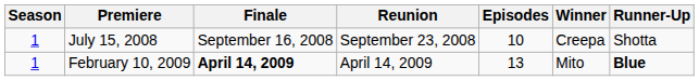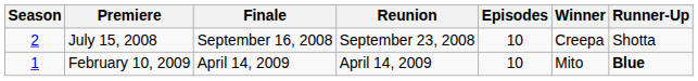 <table class="wikitable">
 <tr>
 <th>Season</th>
 <th>Premiere</th>
 <th>Finale</th>
 <th>Reunion</th>
 <th>Episodes</th>
 <th>Winner</th>
 <th>Runner-Up</th>
 </tr>
 <tr>
-<td style="text-align:center;"><a href='#'>1</a></td>
+<td style="text-align:center;"><a href='#'>2</a></td>
 <td>July 15, 2008</td>
 <td>September 16, 2008</td>
 <td>September 23, 2008</td>
 <td style="text-align:center;">10</td>
 <td>Creepa</td>
 <td>Shotta</td>
 </tr>
 <tr>
 <td style="text-align:center;"><a href='#'>1</a></td>
 <td>February 10, 2009</td>
-<td><strong>April 14, 2009</strong></td>
 <td>April 14, 2009</td>
-<td style="text-align:center;">13</td>
+<td>April 14, 2009</td>
+<td style="text-align:center;">10</td>
 <td>Mito</td>
 <td><strong>Blue</strong></td>
 </tr>
 </table>
